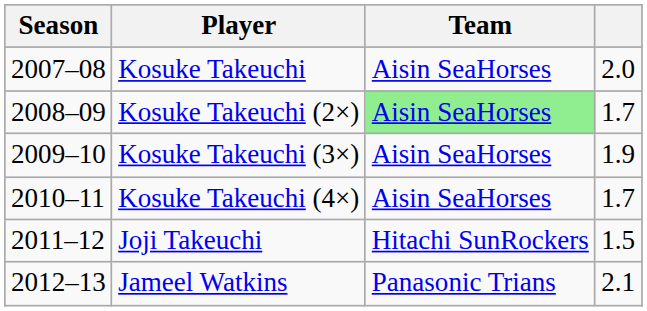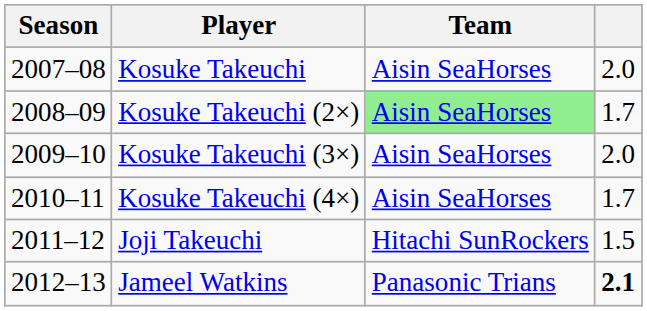 <table class="wikitable sortable">
 <tr>
 <th>Season</th>
 <th>Player</th>
 <th>Team</th>
 <th></th>
 </tr>
 <tr>
 <td>2007–08</td>
 <td> <a href='#'>Kosuke Takeuchi</a></td>
 <td><a href='#'>Aisin SeaHorses</a></td>
 <td>2.0</td>
 </tr>
 <tr>
 <td>2008–09</td>
 <td> <a href='#'>Kosuke Takeuchi</a> (2×)</td>
 <td style="background: lightgreen;"><a href='#'>Aisin SeaHorses</a></td>
 <td>1.7</td>
 </tr>
 <tr>
 <td>2009–10</td>
 <td> <a href='#'>Kosuke Takeuchi</a> (3×)</td>
 <td><a href='#'>Aisin SeaHorses</a></td>
-<td>1.9</td>
+<td>2.0</td>
 </tr>
 <tr>
 <td>2010–11</td>
 <td> <a href='#'>Kosuke Takeuchi</a> (4×)</td>
 <td><a href='#'>Aisin SeaHorses</a></td>
 <td>1.7</td>
 </tr>
 <tr>
 <td>2011–12</td>
 <td> <a href='#'>Joji Takeuchi</a></td>
 <td><a href='#'>Hitachi SunRockers</a></td>
 <td>1.5</td>
 </tr>
 <tr>
 <td>2012–13</td>
 <td> <a href='#'>Jameel Watkins</a></td>
 <td><a href='#'>Panasonic Trians</a></td>
-<td>2.1</td>
+<td><strong>2.1</strong></td>
 </tr>
 </table>
